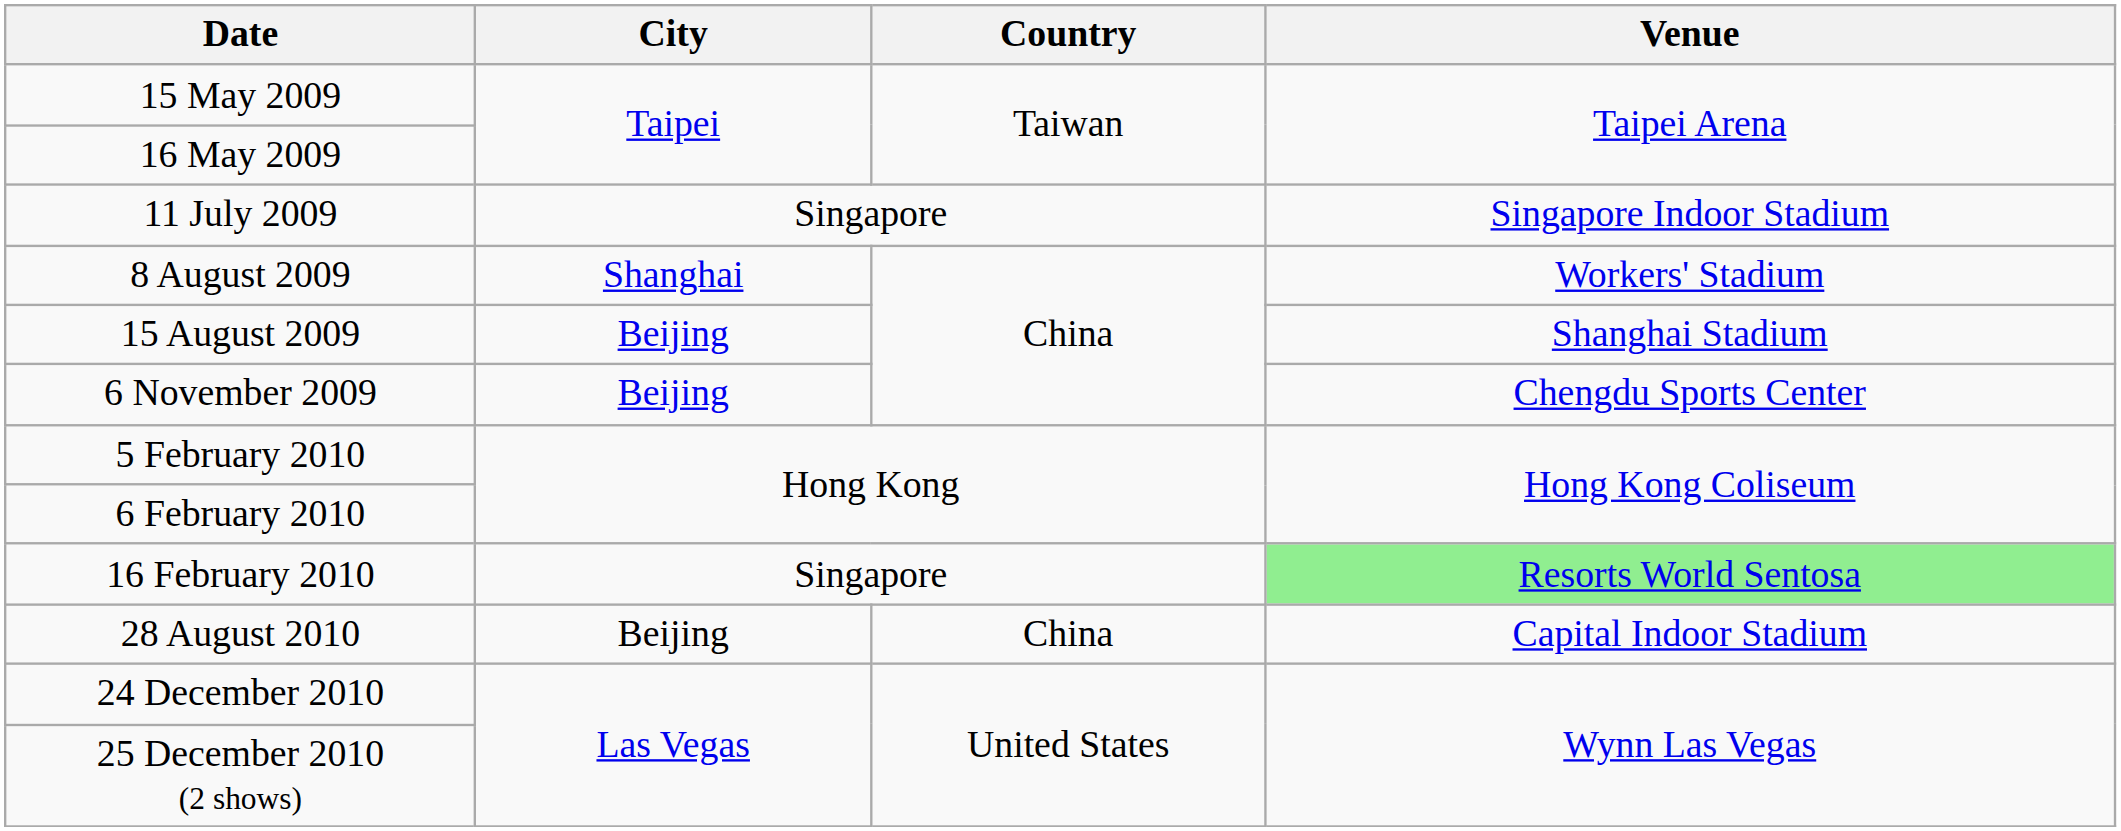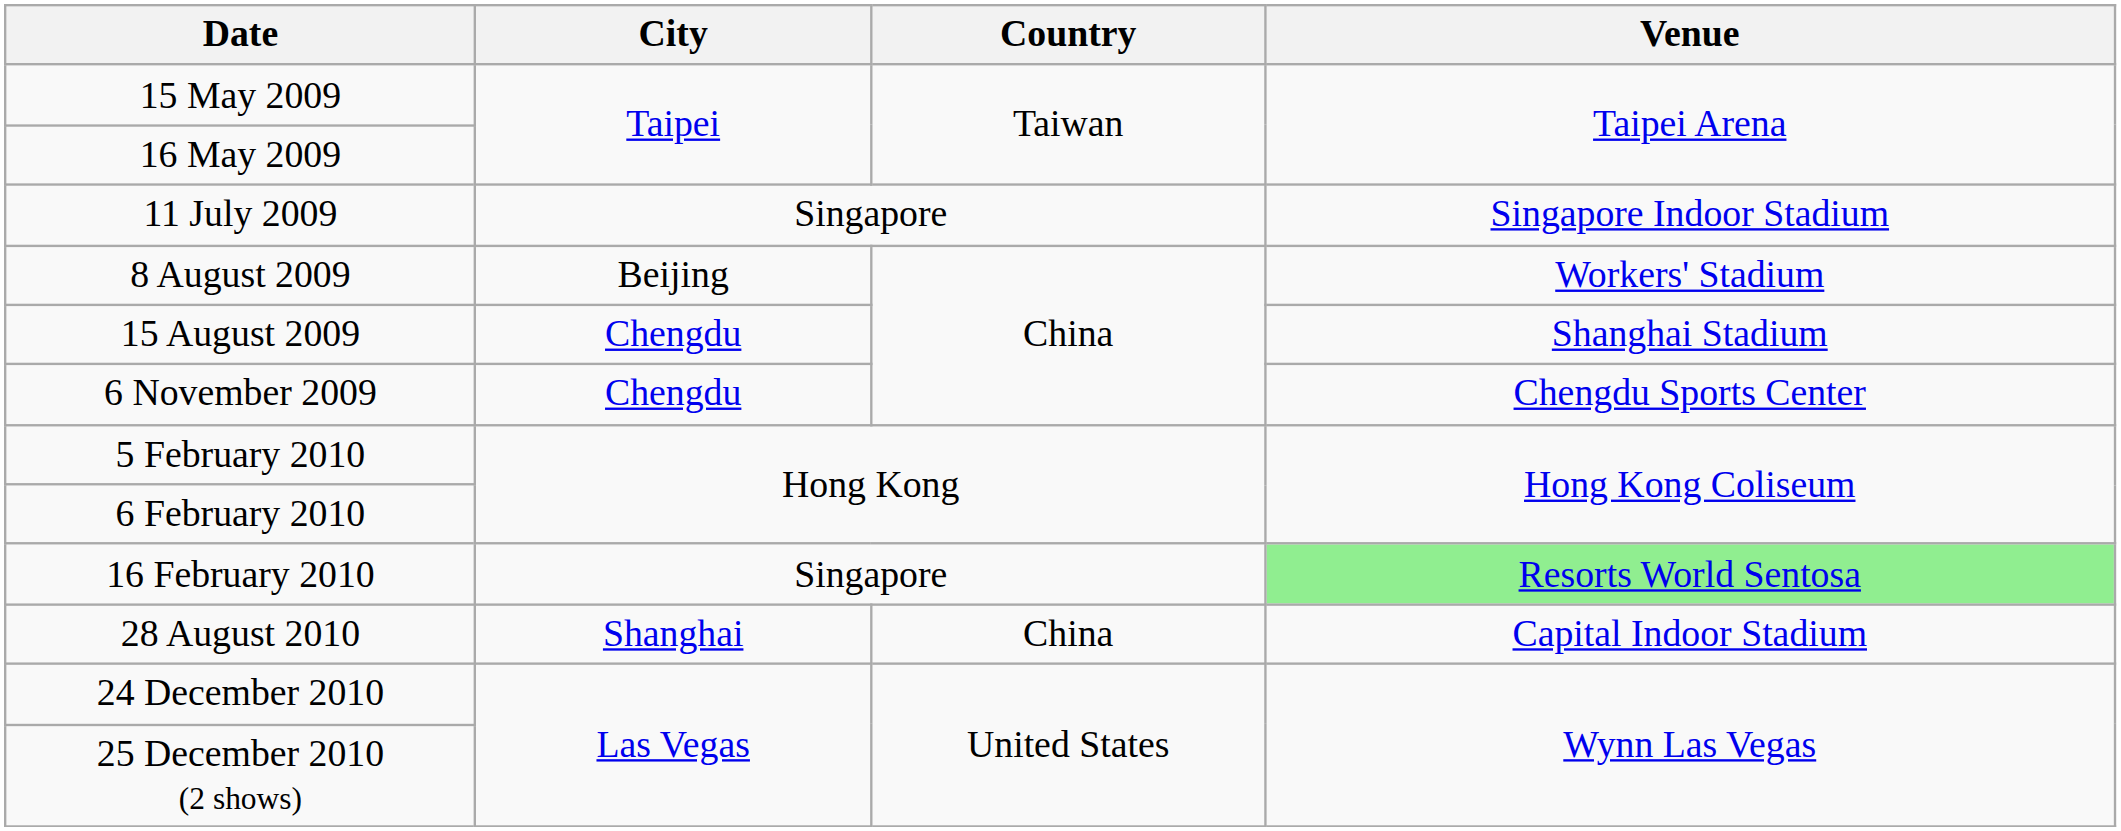 <table class="wikitable" style="text-align:center;">
 <tr>
 <th scope="col" style="width:12em">Date</th>
 <th scope="col" style="width:10em">City</th>
 <th scope="col" style="width:10em">Country</th>
 <th scope="col" style="width:22em">Venue</th>
 </tr>
 <tr>
 <td>15 May 2009</td>
 <td rowspan="2"><a href='#'>Taipei</a></td>
 <td rowspan="2">Taiwan</td>
 <td rowspan="2"><a href='#'>Taipei Arena</a></td>
 </tr>
 <tr>
 <td>16 May 2009</td>
 </tr>
 <tr>
 <td>11 July 2009</td>
 <td colspan="2">Singapore</td>
 <td><a href='#'>Singapore Indoor Stadium</a></td>
 </tr>
 <tr>
 <td>8 August 2009</td>
-<td><a href='#'>Shanghai</a></td>
+<td>Beijing</td>
 <td rowspan="3">China</td>
 <td><a href='#'>Workers' Stadium</a></td>
 </tr>
 <tr>
 <td>15 August 2009</td>
-<td><a href='#'>Beijing</a></td>
+<td><a href='#'>Chengdu</a></td>
 <td><a href='#'>Shanghai Stadium</a></td>
 </tr>
 <tr>
 <td>6 November 2009</td>
-<td><a href='#'>Beijing</a></td>
+<td><a href='#'>Chengdu</a></td>
 <td><a href='#'>Chengdu Sports Center</a></td>
 </tr>
 <tr>
 <td>5 February 2010</td>
 <td colspan="2" rowspan="2">Hong Kong</td>
 <td rowspan="2"><a href='#'>Hong Kong Coliseum</a></td>
 </tr>
 <tr>
 <td>6 February 2010</td>
 </tr>
 <tr>
 <td>16 February 2010</td>
 <td colspan="2">Singapore</td>
 <td style="background: lightgreen;"><a href='#'>Resorts World Sentosa</a></td>
 </tr>
 <tr>
 <td>28 August 2010</td>
-<td>Beijing</td>
+<td><a href='#'>Shanghai</a></td>
 <td>China</td>
 <td><a href='#'>Capital Indoor Stadium</a></td>
 </tr>
 <tr>
 <td>24 December 2010</td>
 <td rowspan="2"><a href='#'>Las Vegas</a></td>
 <td rowspan="2">United States</td>
 <td rowspan="2"><a href='#'>Wynn Las Vegas</a></td>
 </tr>
 <tr>
 <td>25 December 2010<br><small>(2 shows)</small></td>
 </tr>
 </table>
